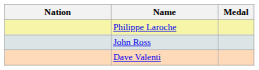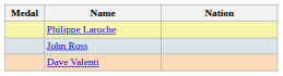 <table class=wikitable style="border:1px solid #AAAAAA;font-size:90%">
 <tr bgcolor="#E4E4E4">
+<th width=50>Medal</th>
+<th width=160>Name</th>
 <th width=160>Nation</th>
-<th width=160>Name</th>
-<th width=50>Medal</th>
 </tr>
 <tr bgcolor="#F7F6A8">
+<td align="center"></td>
+<td><a href='#'>Philippe Laroche</a></td>
 <td></td>
-<td><a href='#'>Philippe Laroche</a></td>
-<td align="center"></td>
 </tr>
 <tr bgcolor="#DCE5E5">
+<td align="center"></td>
+<td><a href='#'>John Ross</a></td>
 <td></td>
-<td><a href='#'>John Ross</a></td>
-<td align="center"></td>
 </tr>
 <tr bgcolor="#FFDAB9">
+<td align="center"></td>
+<td><a href='#'>Dave Valenti</a></td>
 <td></td>
-<td><a href='#'>Dave Valenti</a></td>
-<td align="center"></td>
 </tr>
 </table>
